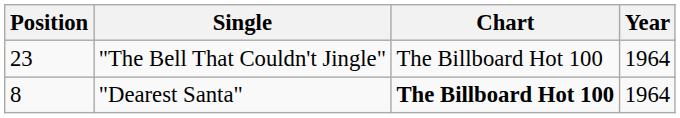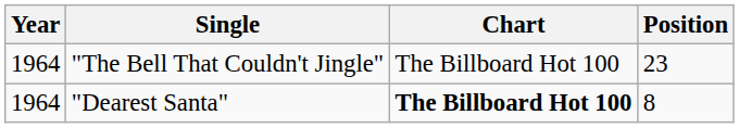 <table class="wikitable">
 <tr>
-<th align="left">Position</th>
+<th align="left">Year</th>
 <th align="left">Single</th>
 <th align="left">Chart</th>
-<th align="left">Year</th>
+<th align="left">Position</th>
 </tr>
 <tr>
-<td align="left">23</td>
+<td align="left">1964</td>
 <td align="left">"The Bell That Couldn't Jingle"</td>
 <td align="left">The Billboard Hot 100</td>
-<td align="left">1964</td>
+<td align="left">23</td>
 </tr>
 <tr>
-<td align="left">8</td>
+<td align="left">1964</td>
 <td align="left">"Dearest Santa"</td>
 <td align="left"><strong>The Billboard Hot 100</strong></td>
-<td align="left">1964</td>
+<td align="left">8</td>
 </tr>
 </table>
